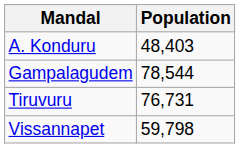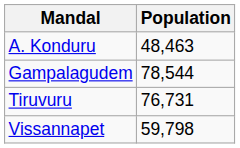 <table class="wikitable sortable static-row-numbers static-row-header-hash">
 <tr>
 <th>Mandal</th>
 <th>Population</th>
 </tr>
 <tr>
 <td><a href='#'>A. Konduru</a></td>
-<td>48,403</td>
+<td>48,463</td>
 </tr>
 <tr>
 <td><a href='#'>Gampalagudem</a></td>
 <td>78,544</td>
 </tr>
 <tr>
 <td><a href='#'>Tiruvuru</a></td>
 <td>76,731</td>
 </tr>
 <tr>
 <td><a href='#'>Vissannapet</a></td>
 <td>59,798</td>
 </tr>
 </table>
